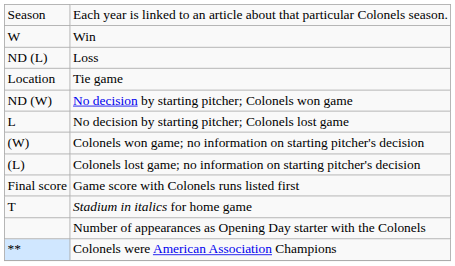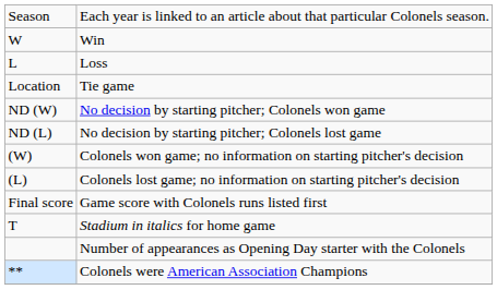 <table class="wikitable" style="font-size:100%;">
 <tr>
 <td>Season</td>
 <td>Each year is linked to an article about that particular Colonels season.</td>
 </tr>
 <tr>
 <td>W</td>
 <td>Win</td>
 </tr>
 <tr>
-<td>ND (L)</td>
+<td>L</td>
 <td>Loss</td>
 </tr>
 <tr>
 <td>Location</td>
 <td>Tie game</td>
 </tr>
 <tr>
 <td>ND (W)</td>
 <td><a href='#'>No decision</a> by starting pitcher; Colonels won game</td>
 </tr>
 <tr>
-<td>L</td>
+<td>ND (L)</td>
 <td>No decision by starting pitcher; Colonels lost game</td>
 </tr>
 <tr>
 <td>(W)</td>
 <td>Colonels won game; no information on starting pitcher's decision</td>
 </tr>
 <tr>
 <td>(L)</td>
 <td>Colonels lost game; no information on starting pitcher's decision</td>
 </tr>
 <tr>
 <td>Final score</td>
 <td>Game score with Colonels runs listed first</td>
 </tr>
 <tr>
 <td>T</td>
 <td><em>Stadium in italics</em> for home game</td>
 </tr>
 <tr>
 <td></td>
 <td>Number of appearances as Opening Day starter with the Colonels</td>
 </tr>
 <tr>
 <td style="background-color: #D0E7FF">**</td>
 <td>Colonels were <a href='#'>American Association</a> Champions</td>
 </tr>
 <tr>
 </tr>
 </table>
